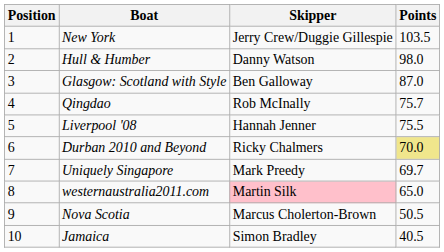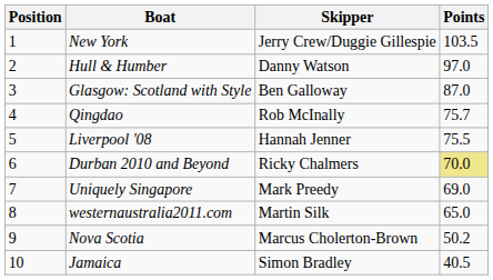 <table class="wikitable">
 <tr>
 <th>Position</th>
 <th>Boat</th>
 <th>Skipper</th>
 <th>Points</th>
 </tr>
 <tr>
 <td>1</td>
 <td><em>New York</em></td>
 <td>Jerry Crew/Duggie Gillespie</td>
 <td>103.5</td>
 </tr>
 <tr>
 <td>2</td>
 <td><em>Hull & Humber</em></td>
 <td>Danny Watson</td>
-<td>98.0</td>
+<td>97.0</td>
 </tr>
 <tr>
 <td>3</td>
 <td><em>Glasgow: Scotland with Style</em></td>
 <td>Ben Galloway</td>
 <td>87.0</td>
 </tr>
 <tr>
 <td>4</td>
 <td><em>Qingdao</em></td>
 <td>Rob McInally</td>
 <td>75.7</td>
 </tr>
 <tr>
 <td>5</td>
 <td><em>Liverpool '08</em></td>
 <td>Hannah Jenner</td>
 <td>75.5</td>
 </tr>
 <tr>
 <td>6</td>
 <td><em>Durban 2010 and Beyond</em></td>
 <td>Ricky Chalmers</td>
 <td style="background: khaki;">70.0</td>
 </tr>
 <tr>
 <td>7</td>
 <td><em>Uniquely Singapore</em></td>
 <td>Mark Preedy</td>
-<td>69.7</td>
+<td>69.0</td>
 </tr>
 <tr>
 <td>8</td>
 <td><em>westernaustralia2011.com</em></td>
-<td style="background: pink;">Martin Silk</td>
+<td>Martin Silk</td>
 <td>65.0</td>
 </tr>
 <tr>
 <td>9</td>
 <td><em>Nova Scotia</em></td>
 <td>Marcus Cholerton-Brown</td>
-<td>50.5</td>
+<td>50.2</td>
 </tr>
 <tr>
 <td>10</td>
 <td><em>Jamaica</em></td>
 <td>Simon Bradley</td>
 <td>40.5</td>
 </tr>
 </table>
